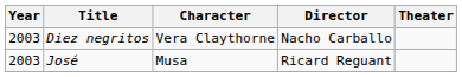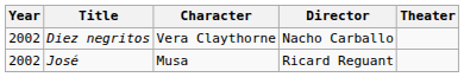 <table class="wikitable" style="font-size: 90%;">
 <tr>
 <th>Year</th>
 <th>Title</th>
 <th>Character</th>
 <th>Director</th>
 <th>Theater</th>
 </tr>
 <tr>
-<td>2003</td>
+<td>2002</td>
 <td><em>Diez negritos</em></td>
 <td>Vera Claythorne</td>
 <td>Nacho Carballo</td>
 <td></td>
 </tr>
 <tr>
-<td>2003</td>
+<td>2002</td>
 <td><em>José</em></td>
 <td>Musa</td>
 <td>Ricard Reguant</td>
 <td></td>
 </tr>
 <tr>
 </tr>
 </table>
